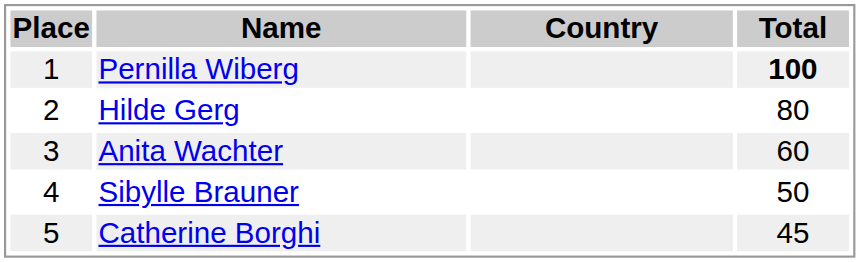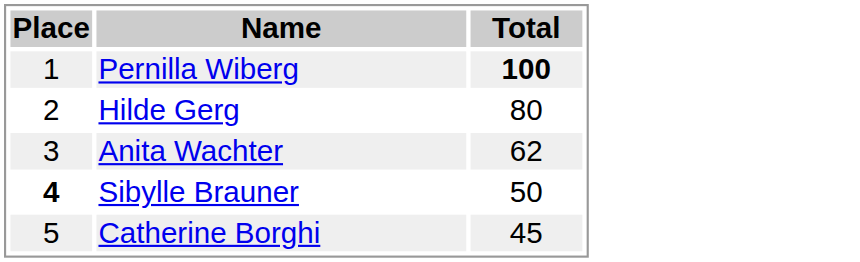 <table border="0" style="border: 1px solid #999; background-color:#FFFFFF; text-align:center; font-size:86%; line-height:15px;">
 <tr align="center" bgcolor="#CCCCCC">
 <th width=35>Place</th>
 <th width=170>Name</th>
-<th width=120>Country</th>
 <th width=50>Total</th>
 </tr>
 <tr bgcolor="#EFEFEF">
 <td>1</td>
 <td align="left"><a href='#'>Pernilla Wiberg</a></td>
-<td align="left"></td>
 <td><strong>100</strong></td>
 </tr>
 <tr>
 <td>2</td>
 <td align="left"><a href='#'>Hilde Gerg</a></td>
-<td align="left"></td>
 <td>80</td>
 </tr>
 <tr bgcolor="#EFEFEF">
 <td>3</td>
 <td align="left"><a href='#'>Anita Wachter</a></td>
-<td align="left"></td>
-<td>60</td>
+<td>62</td>
 </tr>
 <tr>
-<td>4</td>
+<td><strong>4</strong></td>
 <td align="left"><a href='#'>Sibylle Brauner</a></td>
-<td align="left"></td>
 <td>50</td>
 </tr>
 <tr bgcolor="#EFEFEF">
 <td>5</td>
 <td align="left"><a href='#'>Catherine Borghi</a></td>
-<td align="left"> </td>
 <td>45</td>
 </tr>
 </table>
